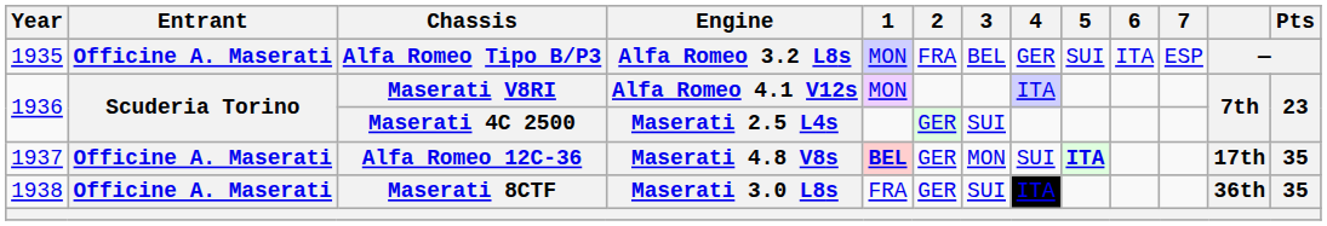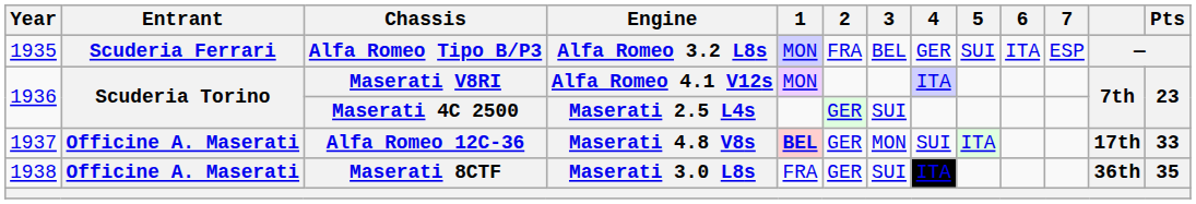 <table class="wikitable" style="text-align:center; font-size:85%">
 <tr>
 <th>Year</th>
 <th>Entrant</th>
 <th>Chassis</th>
 <th>Engine</th>
 <th>1</th>
 <th>2</th>
 <th>3</th>
 <th>4</th>
 <th>5</th>
 <th>6</th>
 <th>7</th>
 <th></th>
 <th>Pts</th>
 </tr>
 <tr>
 <td><a href='#'>1935</a></td>
-<th nowrap><a href='#'>Officine A. Maserati</a></th>
+<th nowrap><a href='#'>Scuderia Ferrari</a></th>
 <th nowrap><a href='#'>Alfa Romeo</a> <a href='#'>Tipo B/P3</a></th>
 <th nowrap><a href='#'>Alfa Romeo</a> 3.2 <a href='#'>L8</a><a href='#'>s</a></th>
 <td style="background:#CFCFFF;"><a href='#'>MON</a><br></td>
 <td><a href='#'>FRA</a></td>
 <td><a href='#'>BEL</a></td>
 <td><a href='#'>GER</a></td>
 <td><a href='#'>SUI</a></td>
 <td><a href='#'>ITA</a></td>
 <td><a href='#'>ESP</a></td>
 <th colspan=2>—</th>
 </tr>
 <tr>
 <td rowspan=2><a href='#'>1936</a></td>
 <th rowspan=2>Scuderia Torino</th>
 <th nowrap><a href='#'>Maserati</a> <a href='#'>V8RI</a></th>
 <th nowrap><a href='#'>Alfa Romeo</a> 4.1 <a href='#'>V12</a><a href='#'>s</a></th>
 <td style="background:#EFCFFF;"><a href='#'>MON</a><br></td>
 <td></td>
 <td></td>
 <td style="background:#CFCFFF;"><a href='#'>ITA</a><br></td>
 <td></td>
 <td></td>
 <td></td>
 <th rowspan=2>7th</th>
 <th rowspan=2>23</th>
 </tr>
 <tr>
 <th nowrap><a href='#'>Maserati</a> 4C 2500</th>
 <th nowrap><a href='#'>Maserati</a> 2.5 <a href='#'>L4</a><a href='#'>s</a></th>
 <td></td>
 <td style="background:#DFFFDF;"><a href='#'>GER</a><br></td>
 <td><a href='#'>SUI</a></td>
 <td></td>
 <td></td>
 <td></td>
 <td></td>
 </tr>
 <tr>
 <td><a href='#'>1937</a></td>
 <th nowrap><a href='#'>Officine A. Maserati</a></th>
 <th nowrap><a href='#'>Alfa Romeo 12C-36</a></th>
 <th nowrap><a href='#'>Maserati</a> 4.8 <a href='#'>V8</a><a href='#'>s</a></th>
 <td style="background:#FFCFCF;"><strong><a href='#'>BEL</a><br></strong></td>
 <td><a href='#'>GER</a></td>
 <td><a href='#'>MON</a></td>
 <td><a href='#'>SUI</a></td>
-<td style="background:#DFFFDF;"><strong><a href='#'>ITA</a><br></strong></td>
+<td style="background:#DFFFDF;"><a href='#'>ITA</a><br></td>
 <td></td>
 <td></td>
 <th>17th</th>
-<th>35</th>
+<th>33</th>
 </tr>
 <tr>
 <td><a href='#'>1938</a></td>
 <th nowrap><a href='#'>Officine A. Maserati</a></th>
 <th nowrap><a href='#'>Maserati</a> 8CTF</th>
 <th nowrap><a href='#'>Maserati</a> 3.0 <a href='#'>L8</a><a href='#'>s</a></th>
 <td><a href='#'>FRA</a></td>
 <td><a href='#'>GER</a></td>
 <td><a href='#'>SUI</a></td>
 <td style="background:#000000; color:white"><a href='#'><span>ITA</span></a><br></td>
 <td></td>
 <td></td>
 <td></td>
 <th>36th</th>
 <th>35</th>
 </tr>
 <tr>
 <th colspan=13></th>
 </tr>
 </table>
